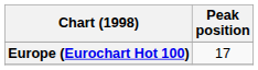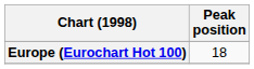 <table class="wikitable sortable plainrowheaders" style="text-align:center">
 <tr>
 <th>Chart (1998)</th>
 <th>Peak<br>position</th>
 </tr>
 <tr>
 </tr>
 <tr>
 <th scope="row">Europe (<a href='#'>Eurochart Hot 100</a>)</th>
-<td>17</td>
+<td>18</td>
 </tr>
 <tr>
 </tr>
 <tr>
 </tr>
 <tr>
 </tr>
 <tr>
 </tr>
 <tr>
 </tr>
 <tr>
 </tr>
 <tr>
 </tr>
 </table>
